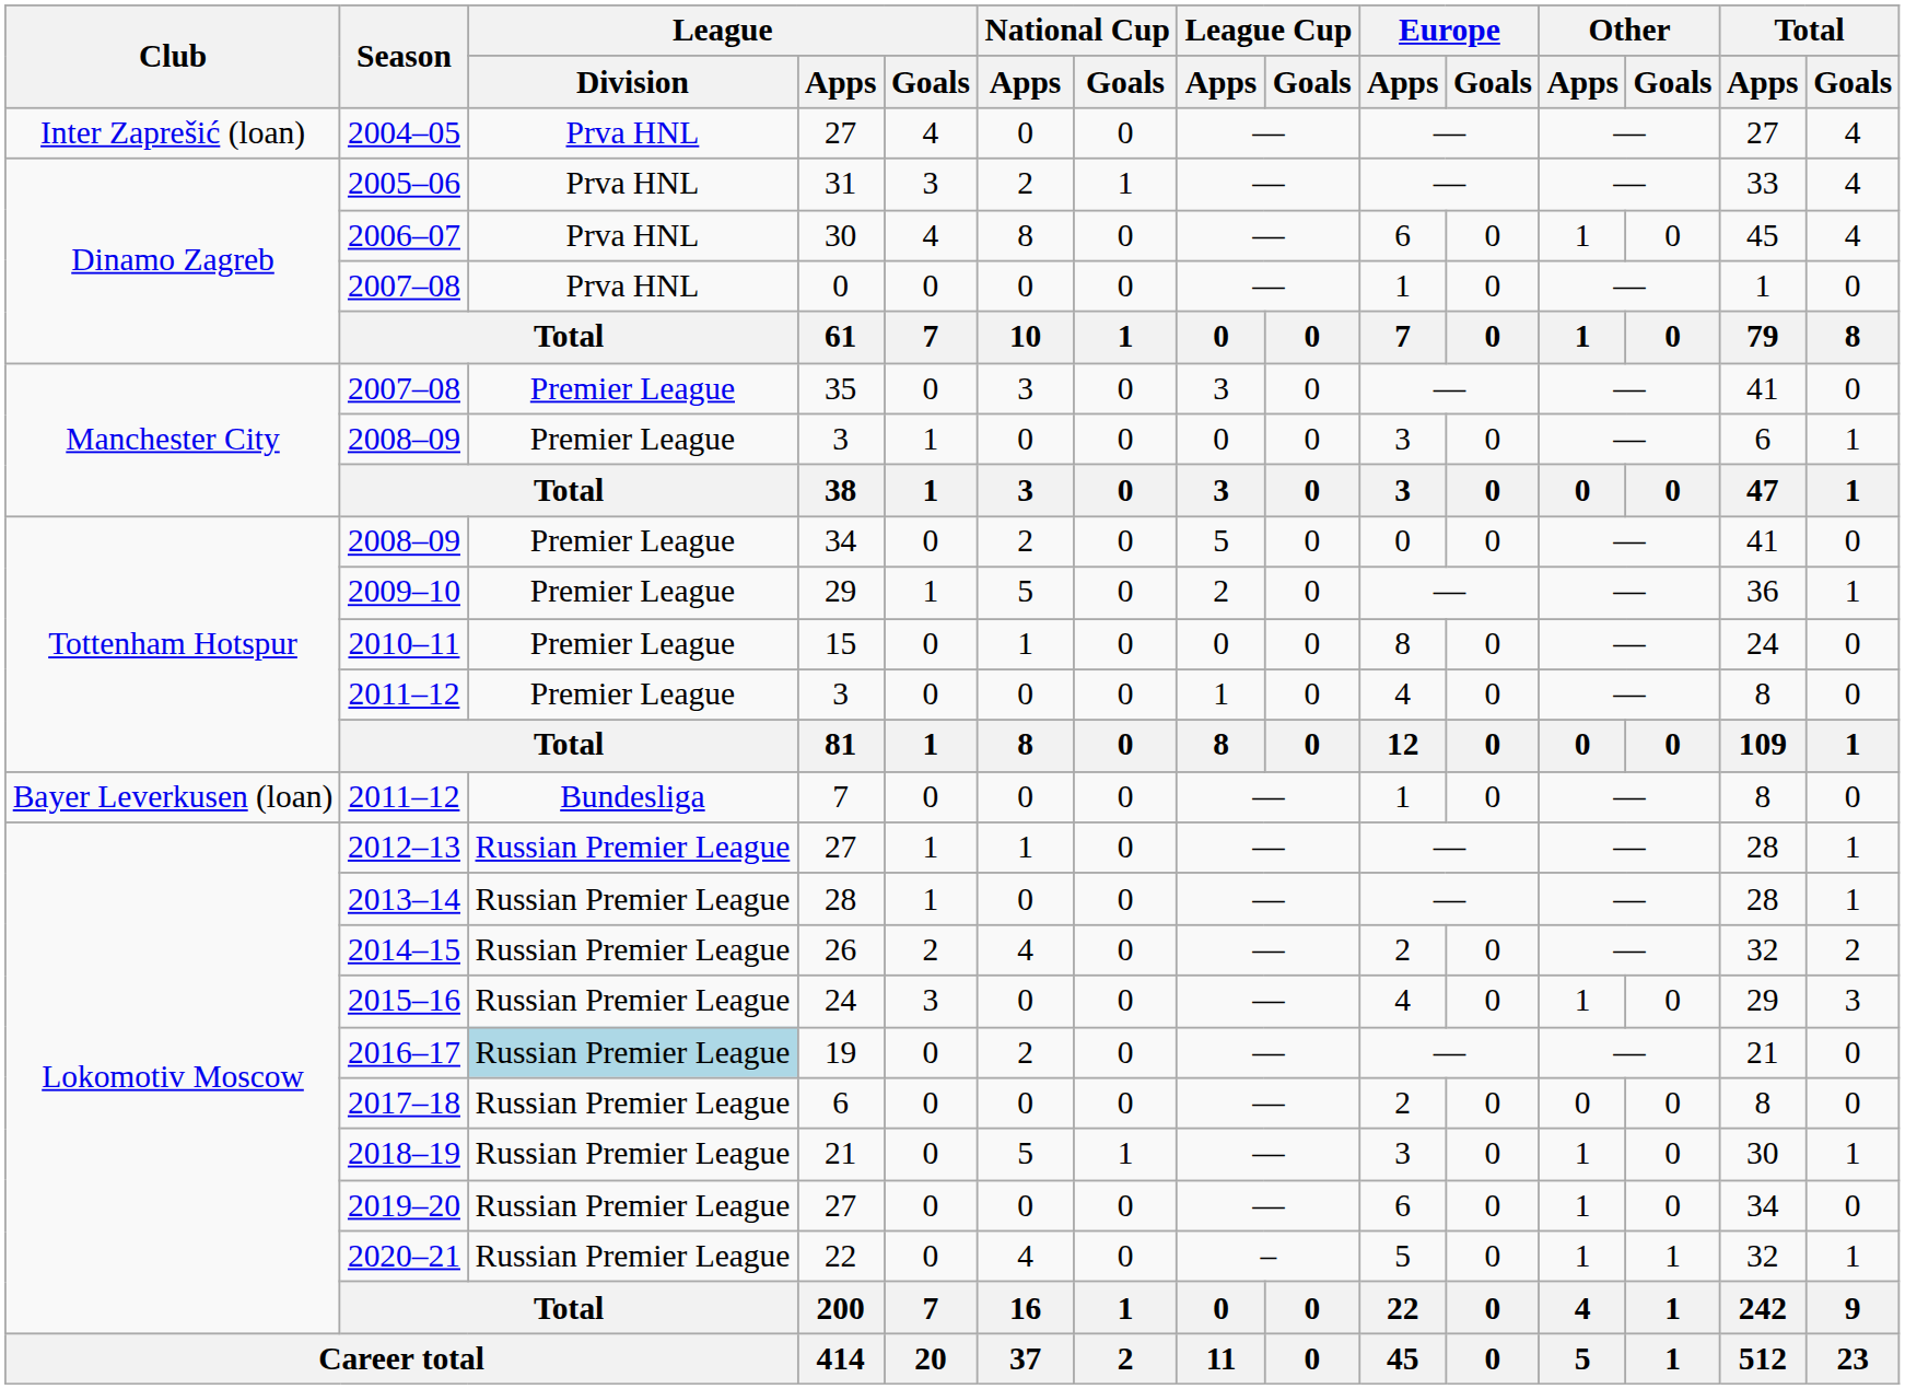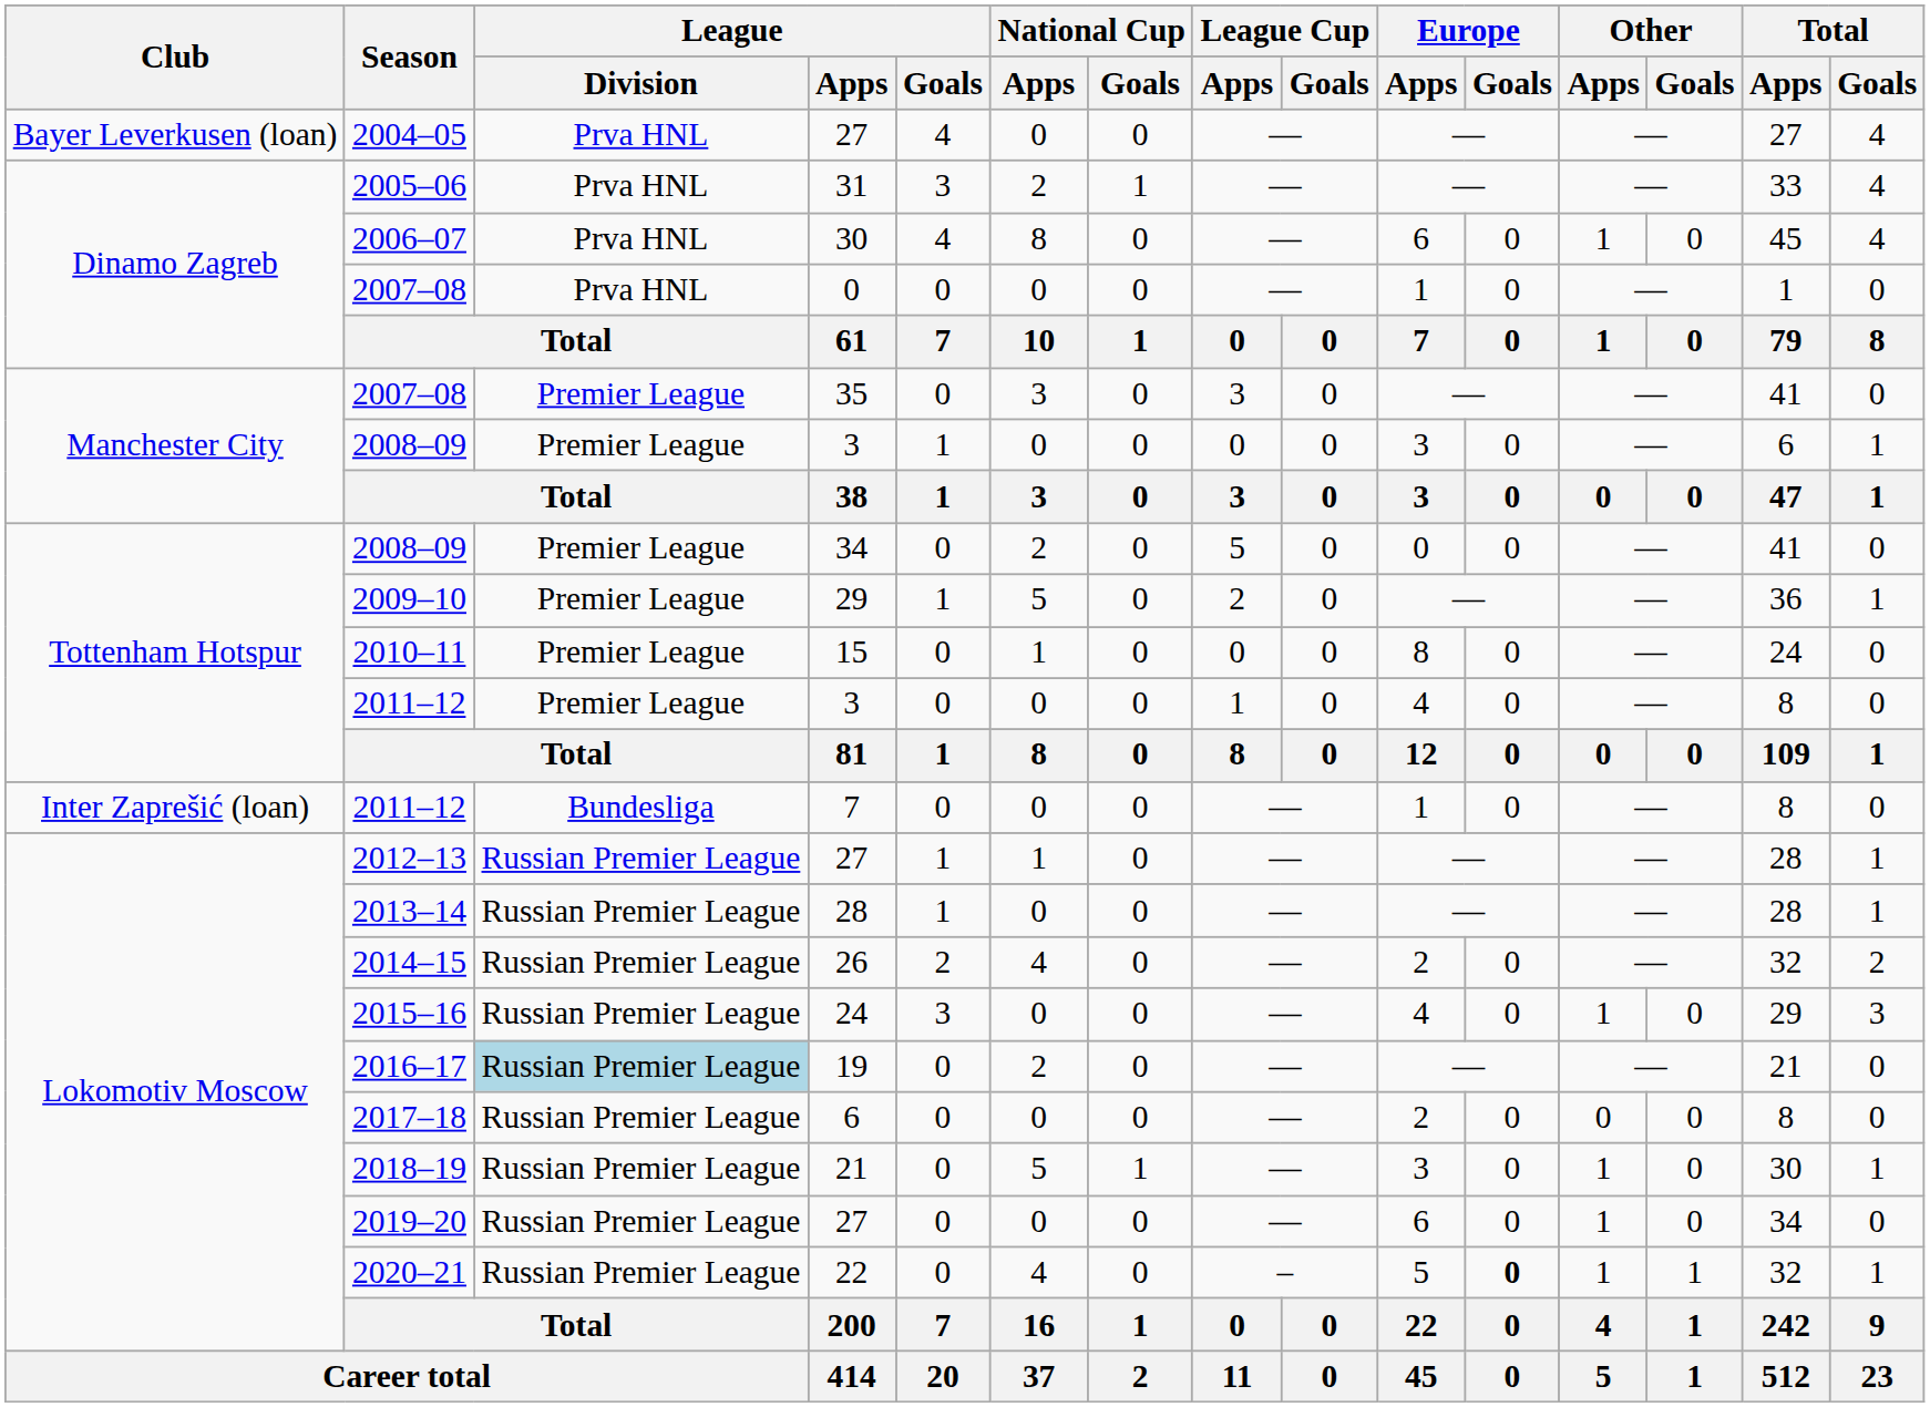 <table class="wikitable" style="text-align: center;">
 <tr>
 <th rowspan="2">Club</th>
 <th rowspan="2">Season</th>
 <th colspan="3">League</th>
 <th colspan="2">National Cup</th>
 <th colspan="2">League Cup</th>
 <th colspan="2"><a href='#'>Europe</a></th>
 <th colspan="2">Other</th>
 <th colspan="2">Total</th>
 </tr>
 <tr>
 <th>Division</th>
 <th>Apps</th>
 <th>Goals</th>
 <th>Apps</th>
 <th>Goals</th>
 <th>Apps</th>
 <th>Goals</th>
 <th>Apps</th>
 <th>Goals</th>
 <th>Apps</th>
 <th>Goals</th>
 <th>Apps</th>
 <th>Goals</th>
 </tr>
 <tr>
-<td style="vertical-align:center;"><a href='#'>Inter Zaprešić</a> (loan)</td>
+<td style="vertical-align:center;"><a href='#'>Bayer Leverkusen</a> (loan)</td>
 <td><a href='#'>2004–05</a></td>
 <td><a href='#'>Prva HNL</a></td>
 <td>27</td>
 <td>4</td>
 <td>0</td>
 <td>0</td>
 <td colspan=2>—</td>
 <td colspan=2>—</td>
 <td colspan=2>—</td>
 <td>27</td>
 <td>4</td>
 </tr>
 <tr>
 <td rowspan="4" style="vertical-align:center;"><a href='#'>Dinamo Zagreb</a></td>
 <td><a href='#'>2005–06</a></td>
 <td>Prva HNL</td>
 <td>31</td>
 <td>3</td>
 <td>2</td>
 <td>1</td>
 <td colspan=2>—</td>
 <td colspan=2>—</td>
 <td colspan=2>—</td>
 <td>33</td>
 <td>4</td>
 </tr>
 <tr>
 <td><a href='#'>2006–07</a></td>
 <td>Prva HNL</td>
 <td>30</td>
 <td>4</td>
 <td>8</td>
 <td>0</td>
 <td colspan=2>—</td>
 <td>6</td>
 <td>0</td>
 <td>1</td>
 <td>0</td>
 <td>45</td>
 <td>4</td>
 </tr>
 <tr>
 <td><a href='#'>2007–08</a></td>
 <td>Prva HNL</td>
 <td>0</td>
 <td>0</td>
 <td>0</td>
 <td>0</td>
 <td colspan=2>—</td>
 <td>1</td>
 <td>0</td>
 <td colspan=2>—</td>
 <td>1</td>
 <td>0</td>
 </tr>
 <tr>
 <th colspan="2">Total</th>
 <th>61</th>
 <th>7</th>
 <th>10</th>
 <th>1</th>
 <th>0</th>
 <th>0</th>
 <th>7</th>
 <th>0</th>
 <th>1</th>
 <th>0</th>
 <th>79</th>
 <th>8</th>
 </tr>
 <tr>
 <td rowspan="3" style="vertical-align:center;"><a href='#'>Manchester City</a></td>
 <td><a href='#'>2007–08</a></td>
 <td><a href='#'>Premier League</a></td>
 <td>35</td>
 <td>0</td>
 <td>3</td>
 <td>0</td>
 <td>3</td>
 <td>0</td>
 <td colspan=2>—</td>
 <td colspan=2>—</td>
 <td>41</td>
 <td>0</td>
 </tr>
 <tr>
 <td><a href='#'>2008–09</a></td>
 <td>Premier League</td>
 <td>3</td>
 <td>1</td>
 <td>0</td>
 <td>0</td>
 <td>0</td>
 <td>0</td>
 <td>3</td>
 <td>0</td>
 <td colspan=2>—</td>
 <td>6</td>
 <td>1</td>
 </tr>
 <tr>
 <th colspan="2">Total</th>
 <th>38</th>
 <th>1</th>
 <th>3</th>
 <th>0</th>
 <th>3</th>
 <th>0</th>
 <th>3</th>
 <th>0</th>
 <th>0</th>
 <th>0</th>
 <th>47</th>
 <th>1</th>
 </tr>
 <tr>
 <td rowspan="5" style="vertical-align:center;"><a href='#'>Tottenham Hotspur</a></td>
 <td><a href='#'>2008–09</a></td>
 <td>Premier League</td>
 <td>34</td>
 <td>0</td>
 <td>2</td>
 <td>0</td>
 <td>5</td>
 <td>0</td>
 <td>0</td>
 <td>0</td>
 <td colspan=2>—</td>
 <td>41</td>
 <td>0</td>
 </tr>
 <tr>
 <td><a href='#'>2009–10</a></td>
 <td>Premier League</td>
 <td>29</td>
 <td>1</td>
 <td>5</td>
 <td>0</td>
 <td>2</td>
 <td>0</td>
 <td colspan=2>—</td>
 <td colspan=2>—</td>
 <td>36</td>
 <td>1</td>
 </tr>
 <tr>
 <td><a href='#'>2010–11</a></td>
 <td>Premier League</td>
 <td>15</td>
 <td>0</td>
 <td>1</td>
 <td>0</td>
 <td>0</td>
 <td>0</td>
 <td>8</td>
 <td>0</td>
 <td colspan=2>—</td>
 <td>24</td>
 <td>0</td>
 </tr>
 <tr>
 <td><a href='#'>2011–12</a></td>
 <td>Premier League</td>
 <td>3</td>
 <td>0</td>
 <td>0</td>
 <td>0</td>
 <td>1</td>
 <td>0</td>
 <td>4</td>
 <td>0</td>
 <td colspan=2>—</td>
 <td>8</td>
 <td>0</td>
 </tr>
 <tr>
 <th colspan="2">Total</th>
 <th>81</th>
 <th>1</th>
 <th>8</th>
 <th>0</th>
 <th>8</th>
 <th>0</th>
 <th>12</th>
 <th>0</th>
 <th>0</th>
 <th>0</th>
 <th>109</th>
 <th>1</th>
 </tr>
 <tr>
-<td style="vertical-align:center;"><a href='#'>Bayer Leverkusen</a> (loan)</td>
+<td style="vertical-align:center;"><a href='#'>Inter Zaprešić</a> (loan)</td>
 <td><a href='#'>2011–12</a></td>
 <td><a href='#'>Bundesliga</a></td>
 <td>7</td>
 <td>0</td>
 <td>0</td>
 <td>0</td>
 <td colspan=2>—</td>
 <td>1</td>
 <td>0</td>
 <td colspan=2>—</td>
 <td>8</td>
 <td>0</td>
 </tr>
 <tr>
 <td rowspan="10" style="vertical-align:center;"><a href='#'>Lokomotiv Moscow</a></td>
 <td><a href='#'>2012–13</a></td>
 <td><a href='#'>Russian Premier League</a></td>
 <td>27</td>
 <td>1</td>
 <td>1</td>
 <td>0</td>
 <td colspan=2>—</td>
 <td colspan=2>—</td>
 <td colspan=2>—</td>
 <td>28</td>
 <td>1</td>
 </tr>
 <tr>
 <td><a href='#'>2013–14</a></td>
 <td>Russian Premier League</td>
 <td>28</td>
 <td>1</td>
 <td>0</td>
 <td>0</td>
 <td colspan=2>—</td>
 <td colspan=2>—</td>
 <td colspan=2>—</td>
 <td>28</td>
 <td>1</td>
 </tr>
 <tr>
 <td><a href='#'>2014–15</a></td>
 <td>Russian Premier League</td>
 <td>26</td>
 <td>2</td>
 <td>4</td>
 <td>0</td>
 <td colspan=2>—</td>
 <td>2</td>
 <td>0</td>
 <td colspan=2>—</td>
 <td>32</td>
 <td>2</td>
 </tr>
 <tr>
 <td><a href='#'>2015–16</a></td>
 <td>Russian Premier League</td>
 <td>24</td>
 <td>3</td>
 <td>0</td>
 <td>0</td>
 <td colspan=2>—</td>
 <td>4</td>
 <td>0</td>
 <td>1</td>
 <td>0</td>
 <td>29</td>
 <td>3</td>
 </tr>
 <tr>
 <td><a href='#'>2016–17</a></td>
 <td style="background: lightblue;">Russian Premier League</td>
 <td>19</td>
 <td>0</td>
 <td>2</td>
 <td>0</td>
 <td colspan=2>—</td>
 <td colspan=2>—</td>
 <td colspan=2>—</td>
 <td>21</td>
 <td>0</td>
 </tr>
 <tr>
 <td><a href='#'>2017–18</a></td>
 <td>Russian Premier League</td>
 <td>6</td>
 <td>0</td>
 <td>0</td>
 <td>0</td>
 <td colspan=2>—</td>
 <td>2</td>
 <td>0</td>
 <td>0</td>
 <td>0</td>
 <td>8</td>
 <td>0</td>
 </tr>
 <tr>
 <td><a href='#'>2018–19</a></td>
 <td>Russian Premier League</td>
 <td>21</td>
 <td>0</td>
 <td>5</td>
 <td>1</td>
 <td colspan=2>—</td>
 <td>3</td>
 <td>0</td>
 <td>1</td>
 <td>0</td>
 <td>30</td>
 <td>1</td>
 </tr>
 <tr>
 <td><a href='#'>2019–20</a></td>
 <td>Russian Premier League</td>
 <td>27</td>
 <td>0</td>
 <td>0</td>
 <td>0</td>
 <td colspan=2>—</td>
 <td>6</td>
 <td>0</td>
 <td>1</td>
 <td>0</td>
 <td>34</td>
 <td>0</td>
 </tr>
 <tr>
 <td><a href='#'>2020–21</a></td>
 <td>Russian Premier League</td>
 <td>22</td>
 <td>0</td>
 <td>4</td>
 <td>0</td>
 <td colspan="2">–</td>
 <td>5</td>
-<td>0</td>
+<td><strong>0</strong></td>
 <td>1</td>
 <td>1</td>
 <td>32</td>
 <td>1</td>
 </tr>
 <tr>
 <th colspan="2">Total</th>
 <th>200</th>
 <th>7</th>
 <th>16</th>
 <th>1</th>
 <th>0</th>
 <th>0</th>
 <th>22</th>
 <th>0</th>
 <th>4</th>
 <th>1</th>
 <th>242</th>
 <th>9</th>
 </tr>
 <tr>
 <th colspan="3">Career total</th>
 <th>414</th>
 <th>20</th>
 <th>37</th>
 <th>2</th>
 <th>11</th>
 <th>0</th>
 <th>45</th>
 <th>0</th>
 <th>5</th>
 <th>1</th>
 <th>512</th>
 <th>23</th>
 </tr>
 </table>
